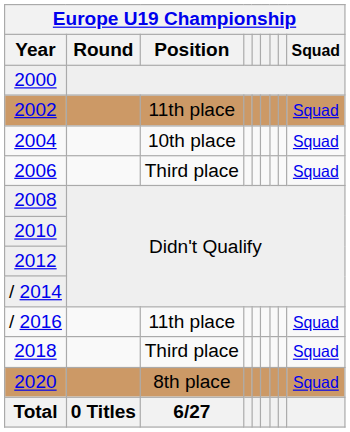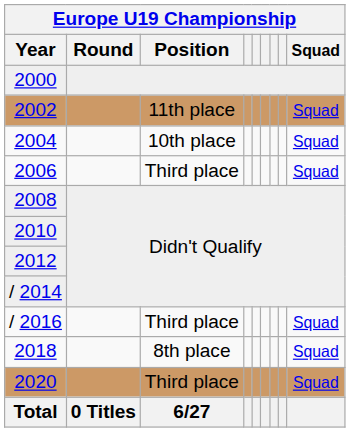 <table class="wikitable" style="text-align: center;">
 <tr>
 <th colspan=9><a href='#'>Europe U19 Championship</a></th>
 </tr>
 <tr>
 <th>Year</th>
 <th>Round</th>
 <th>Position</th>
 <th></th>
 <th></th>
 <th></th>
 <th></th>
 <th></th>
 <th><small>Squad</small></th>
 </tr>
 <tr bgcolor="efefef">
 <td> <a href='#'>2000</a></td>
 <td colspan=8 rowspan=1></td>
 </tr>
 <tr bgcolor=cc9966>
 <td> <a href='#'>2002</a></td>
 <td></td>
 <td>11th place</td>
 <td></td>
 <td></td>
 <td></td>
 <td></td>
 <td></td>
 <td><small><a href='#'>Squad</a></small></td>
 </tr>
 <tr bgcolor=>
 <td> <a href='#'>2004</a></td>
 <td></td>
 <td>10th place</td>
 <td></td>
 <td></td>
 <td></td>
 <td></td>
 <td></td>
 <td><small><a href='#'>Squad</a></small></td>
 </tr>
 <tr bgcolor=>
 <td> <a href='#'>2006</a></td>
 <td></td>
 <td>Third place</td>
 <td></td>
 <td></td>
 <td></td>
 <td></td>
 <td></td>
 <td><small><a href='#'>Squad</a></small></td>
 </tr>
 <tr bgcolor="efefef">
 <td> <a href='#'>2008</a></td>
 <td colspan=8 rowspan=4>Didn't Qualify</td>
 </tr>
 <tr bgcolor="efefef">
 <td> <a href='#'>2010</a></td>
 </tr>
 <tr bgcolor="efefef">
 <td> <a href='#'>2012</a></td>
 </tr>
 <tr bgcolor="efefef">
 <td>/ <a href='#'>2014</a></td>
 </tr>
 <tr bgcolor=>
 <td>/ <a href='#'>2016</a></td>
 <td></td>
-<td>11th place</td>
+<td>Third place</td>
 <td></td>
 <td></td>
 <td></td>
 <td></td>
 <td></td>
 <td><small><a href='#'>Squad</a></small></td>
 </tr>
 <tr bgcolor=>
 <td> <a href='#'>2018</a></td>
 <td></td>
-<td>Third place</td>
+<td>8th place</td>
 <td></td>
 <td></td>
 <td></td>
 <td></td>
 <td></td>
 <td><small><a href='#'>Squad</a></small></td>
 </tr>
 <tr bgcolor=cc9966>
 <td>  <a href='#'>2020</a></td>
 <td></td>
-<td>8th place</td>
+<td>Third place</td>
 <td></td>
 <td></td>
 <td></td>
 <td></td>
 <td></td>
 <td><small><a href='#'>Squad</a></small></td>
 </tr>
 <tr>
 <th>Total</th>
 <th>0 Titles</th>
 <th>6/27</th>
 <th></th>
 <th></th>
 <th></th>
 <th></th>
 <th></th>
 <th></th>
 </tr>
 </table>
